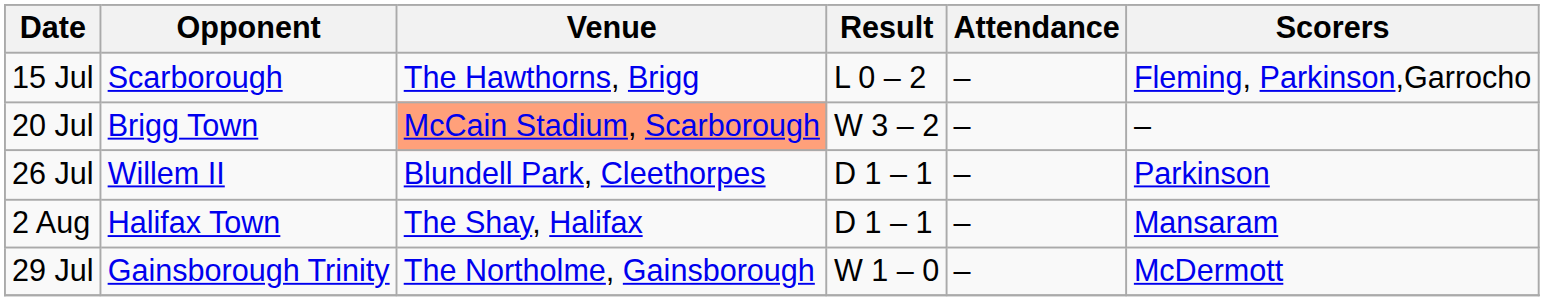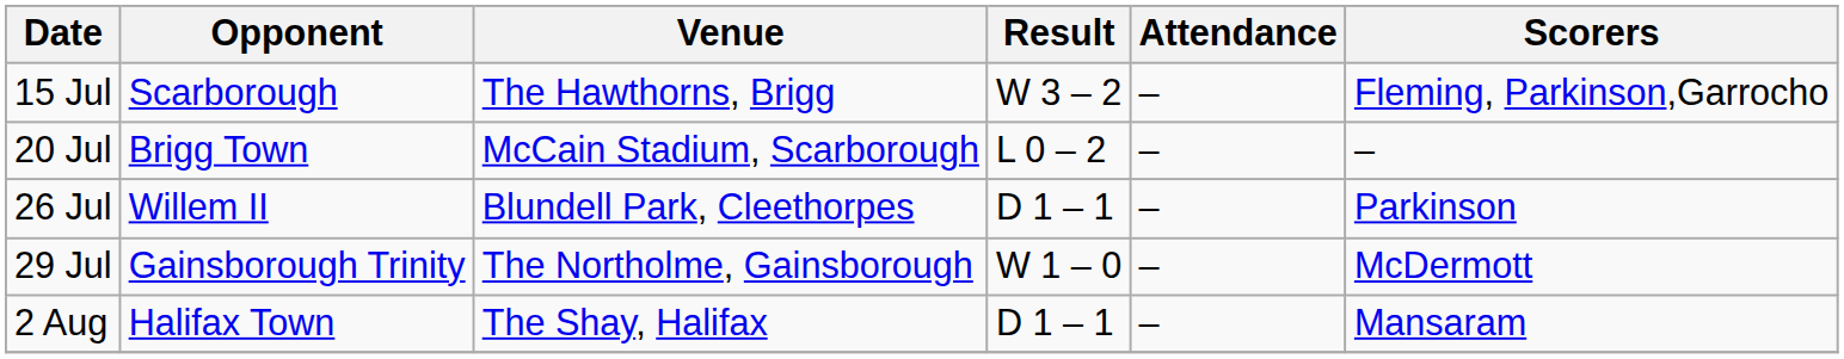 <table class="wikitable">
 <tr>
 <th>Date</th>
 <th>Opponent</th>
 <th>Venue</th>
 <th>Result</th>
 <th>Attendance</th>
 <th>Scorers</th>
 </tr>
 <tr>
 <td>15 Jul</td>
 <td><a href='#'>Scarborough</a><br></td>
 <td><a href='#'>The Hawthorns</a>, <a href='#'>Brigg</a></td>
-<td>L 0 – 2</td>
+<td>W 3 – 2</td>
 <td>–</td>
 <td><a href='#'>Fleming</a>, <a href='#'>Parkinson</a>,Garrocho</td>
 </tr>
 <tr>
 <td>20 Jul</td>
 <td><a href='#'>Brigg Town</a><br></td>
-<td style="background: lightsalmon;"><a href='#'>McCain Stadium</a>, <a href='#'>Scarborough</a></td>
-<td>W 3 – 2</td>
+<td><a href='#'>McCain Stadium</a>, <a href='#'>Scarborough</a></td>
+<td>L 0 – 2</td>
 <td>–</td>
 <td>–</td>
 </tr>
 <tr>
 <td>26 Jul</td>
 <td><a href='#'>Willem II</a><br></td>
 <td><a href='#'>Blundell Park</a>, <a href='#'>Cleethorpes</a></td>
 <td>D 1 – 1</td>
 <td>–</td>
 <td><a href='#'>Parkinson</a></td>
 </tr>
 <tr>
+<td>29 Jul</td>
+<td><a href='#'>Gainsborough Trinity</a><br></td>
+<td><a href='#'>The Northolme</a>, <a href='#'>Gainsborough</a></td>
+<td>W 1 – 0</td>
+<td>–</td>
+<td><a href='#'>McDermott</a></td>
+</tr>
+<tr>
 <td>2 Aug</td>
 <td><a href='#'>Halifax Town</a><br></td>
 <td><a href='#'>The Shay</a>, <a href='#'>Halifax</a></td>
 <td>D 1 – 1</td>
 <td>–</td>
 <td><a href='#'>Mansaram</a></td>
 </tr>
 <tr>
-<td>29 Jul</td>
-<td><a href='#'>Gainsborough Trinity</a><br></td>
-<td><a href='#'>The Northolme</a>, <a href='#'>Gainsborough</a></td>
-<td>W 1 – 0</td>
-<td>–</td>
-<td><a href='#'>McDermott</a></td>
-</tr>
-<tr>
 </tr>
 </table>
